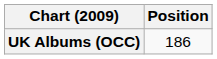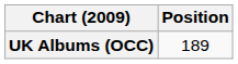 <table class="wikitable plainrowheaders" style="text-align:center">
 <tr>
 <th scope="col">Chart (2009)</th>
 <th scope="col">Position</th>
 </tr>
 <tr>
 <th scope="row">UK Albums (OCC)</th>
-<td>186</td>
+<td>189</td>
 </tr>
 </table>
